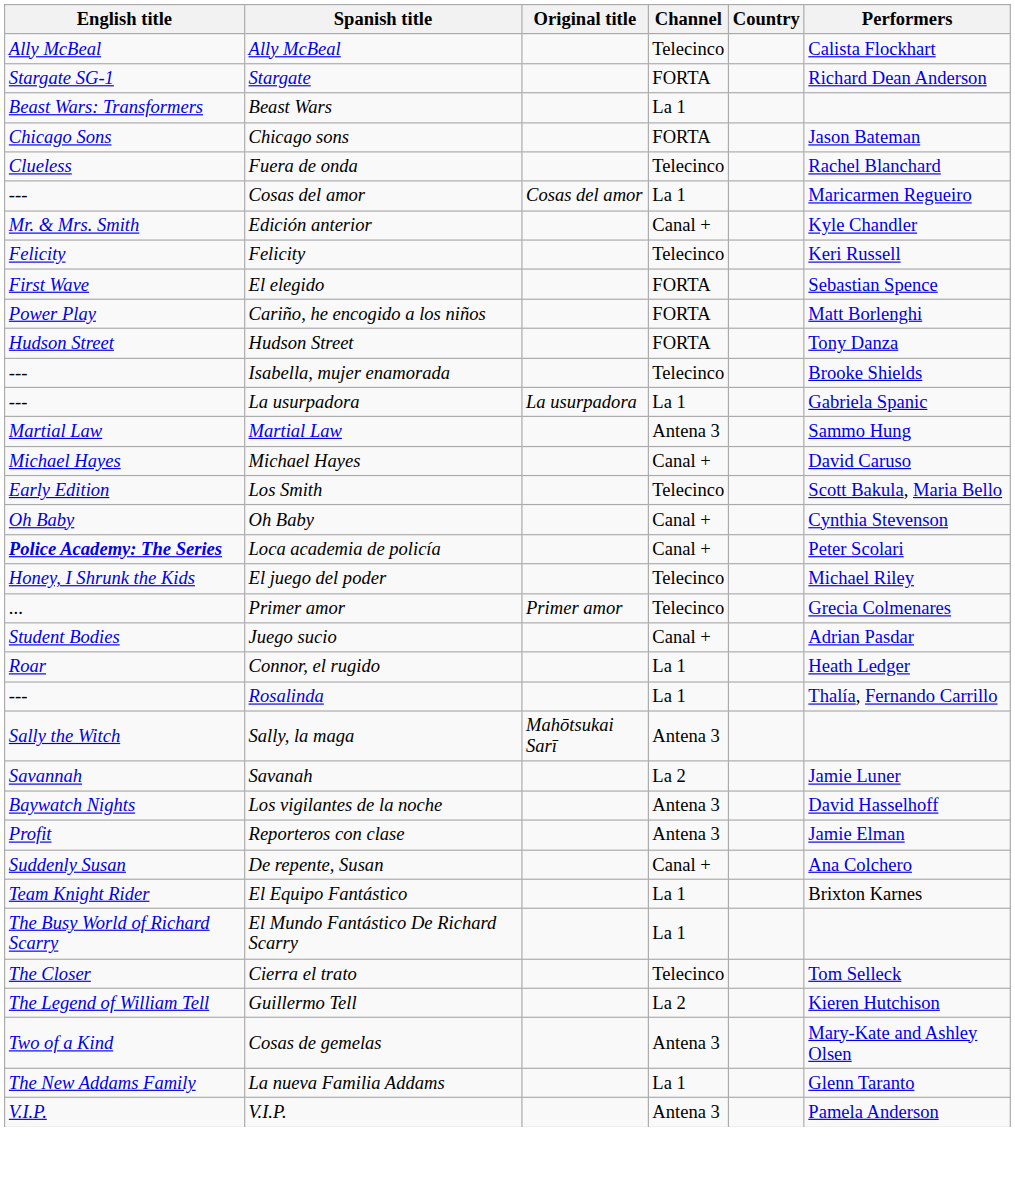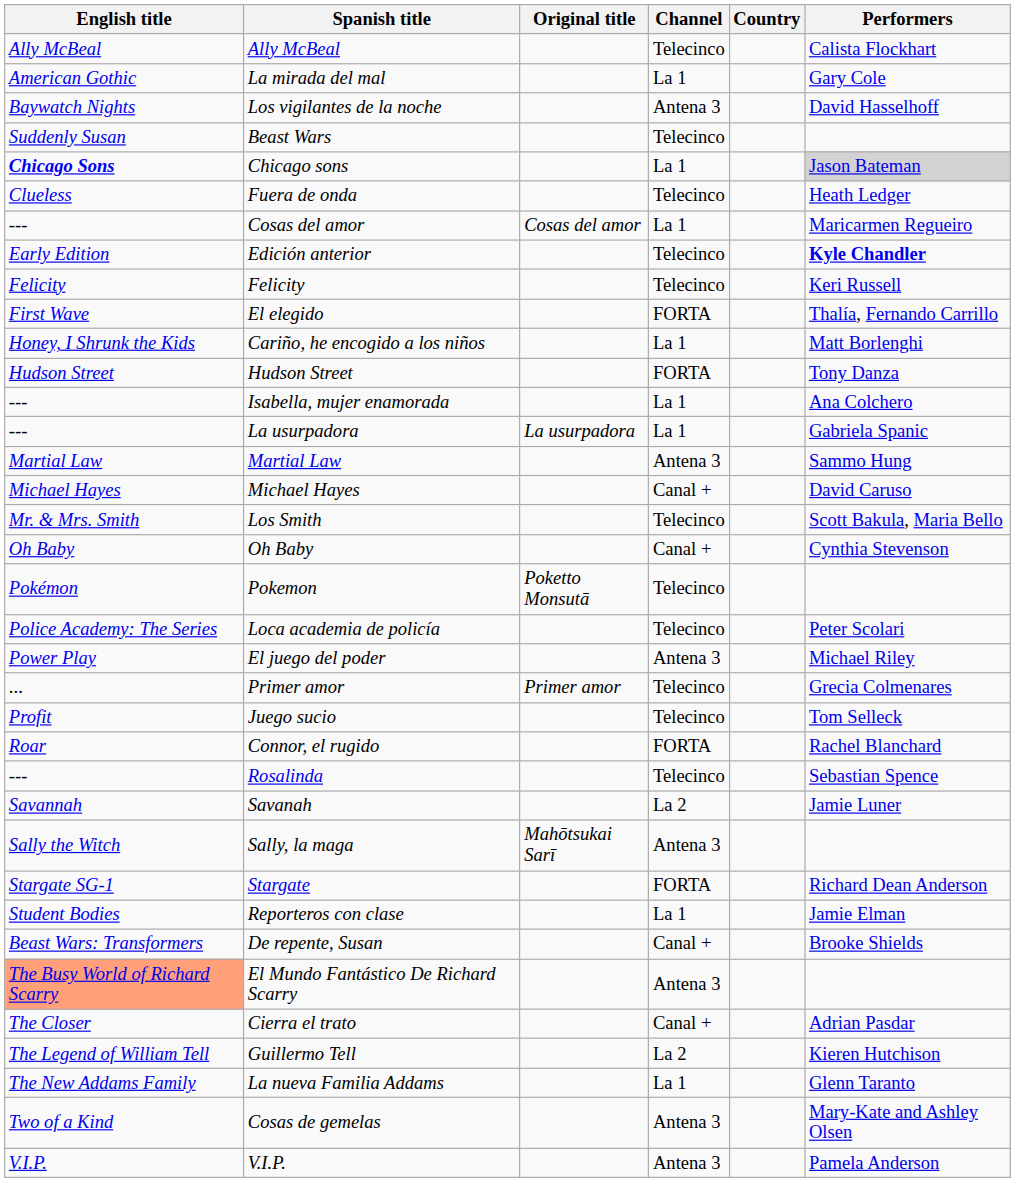 <table class="wikitable sortable">
 <tr bgcolor="#ececec" valign=top>
 <th>English title</th>
 <th>Spanish title</th>
 <th>Original title</th>
 <th>Channel</th>
 <th>Country</th>
 <th>Performers</th>
 </tr>
 <tr>
 <td><em><a href='#'>Ally McBeal</a></em></td>
 <td><em><a href='#'>Ally McBeal</a></em></td>
 <td></td>
 <td>Telecinco</td>
 <td></td>
 <td><a href='#'>Calista Flockhart</a></td>
 </tr>
 <tr>
-<td><em><a href='#'>Stargate SG-1</a></em></td>
-<td><em><a href='#'>Stargate</a></em></td>
+<td><em><a href='#'>American Gothic</a></em></td>
+<td><em>La mirada del mal</em></td>
 <td></td>
-<td>FORTA</td>
+<td>La 1</td>
 <td></td>
-<td><a href='#'>Richard Dean Anderson</a></td>
+<td><a href='#'>Gary Cole</a></td>
 </tr>
 <tr>
-<td><em><a href='#'>Beast Wars: Transformers</a></em></td>
+<td><em><a href='#'>Baywatch Nights</a></em></td>
+<td><em>Los vigilantes de la noche</em></td>
+<td></td>
+<td>Antena 3</td>
+<td></td>
+<td><a href='#'>David Hasselhoff</a></td>
+</tr>
+<tr>
+<td><em><a href='#'>Suddenly Susan</a></em></td>
 <td><em>Beast Wars</em></td>
 <td></td>
-<td>La 1</td>
+<td>Telecinco</td>
 <td></td>
 <td></td>
 </tr>
 <tr>
-<td><em><a href='#'>Chicago Sons</a></em></td>
+<td><strong><em><a href='#'>Chicago Sons</a></em></strong></td>
 <td><em>Chicago sons</em></td>
 <td></td>
-<td>FORTA</td>
+<td>La 1</td>
 <td></td>
-<td><a href='#'>Jason Bateman</a></td>
+<td style="background: lightgrey;"><a href='#'>Jason Bateman</a></td>
 </tr>
 <tr>
 <td><em><a href='#'>Clueless</a></em></td>
 <td><em>Fuera de onda</em></td>
 <td></td>
 <td>Telecinco</td>
 <td></td>
-<td><a href='#'>Rachel Blanchard</a></td>
+<td><a href='#'>Heath Ledger</a></td>
 </tr>
 <tr>
 <td>---</td>
 <td><em>Cosas del amor</em></td>
 <td><em>Cosas del amor</em></td>
 <td>La 1</td>
 <td></td>
 <td><a href='#'>Maricarmen Regueiro</a></td>
 </tr>
 <tr>
-<td><em><a href='#'>Mr. & Mrs. Smith</a></em></td>
+<td><em><a href='#'>Early Edition</a></em></td>
 <td><em>Edición anterior</em></td>
 <td></td>
-<td>Canal +</td>
+<td>Telecinco</td>
 <td></td>
-<td><a href='#'>Kyle Chandler</a></td>
+<td><strong><a href='#'>Kyle Chandler</a></strong></td>
 </tr>
 <tr>
 <td><em><a href='#'>Felicity</a></em></td>
 <td><em>Felicity</em></td>
 <td></td>
 <td>Telecinco</td>
 <td></td>
 <td><a href='#'>Keri Russell</a></td>
 </tr>
 <tr>
 <td><em><a href='#'>First Wave</a></em></td>
 <td><em>El elegido</em></td>
 <td></td>
 <td>FORTA</td>
 <td></td>
-<td><a href='#'>Sebastian Spence</a></td>
+<td><a href='#'>Thalía</a>, <a href='#'>Fernando Carrillo</a></td>
 </tr>
 <tr>
-<td><em><a href='#'>Power Play</a></em></td>
+<td><em><a href='#'>Honey, I Shrunk the Kids</a></em></td>
 <td><em>Cariño, he encogido a los niños</em></td>
 <td></td>
-<td>FORTA</td>
+<td>La 1</td>
 <td></td>
 <td><a href='#'>Matt Borlenghi</a></td>
 </tr>
 <tr>
 <td><em><a href='#'>Hudson Street</a></em></td>
 <td><em>Hudson Street</em></td>
 <td></td>
 <td>FORTA</td>
 <td></td>
 <td><a href='#'>Tony Danza</a></td>
 </tr>
 <tr>
 <td>---</td>
 <td><em>Isabella, mujer enamorada</em></td>
 <td></td>
-<td>Telecinco</td>
+<td>La 1</td>
 <td></td>
-<td><a href='#'>Brooke Shields</a></td>
+<td><a href='#'>Ana Colchero</a></td>
 </tr>
 <tr>
 <td>---</td>
 <td><em>La usurpadora</em></td>
 <td><em>La usurpadora</em></td>
 <td>La 1</td>
 <td></td>
 <td><a href='#'>Gabriela Spanic</a></td>
 </tr>
 <tr>
 <td><em><a href='#'>Martial Law</a></em></td>
 <td><em><a href='#'>Martial Law</a></em></td>
 <td></td>
 <td>Antena 3</td>
 <td></td>
 <td><a href='#'>Sammo Hung</a></td>
 </tr>
 <tr>
 <td><em><a href='#'>Michael Hayes</a></em></td>
 <td><em>Michael Hayes</em></td>
 <td></td>
 <td>Canal +</td>
 <td></td>
 <td><a href='#'>David Caruso</a></td>
 </tr>
 <tr>
-<td><em><a href='#'>Early Edition</a></em></td>
+<td><em><a href='#'>Mr. & Mrs. Smith</a></em></td>
 <td><em>Los Smith</em></td>
 <td></td>
 <td>Telecinco</td>
 <td></td>
 <td><a href='#'>Scott Bakula</a>, <a href='#'>Maria Bello</a></td>
 </tr>
 <tr>
 <td><em><a href='#'>Oh Baby</a></em></td>
 <td><em>Oh Baby</em></td>
 <td></td>
 <td>Canal +</td>
 <td></td>
 <td><a href='#'>Cynthia Stevenson</a></td>
 </tr>
 <tr>
-<td><strong><em><a href='#'>Police Academy: The Series</a></em></strong></td>
+<td><em><a href='#'>Pokémon</a></em></td>
+<td><em>Pokemon</em></td>
+<td><em>Poketto Monsutā</em></td>
+<td>Telecinco</td>
+<td></td>
+<td></td>
+</tr>
+<tr>
+<td><em><a href='#'>Police Academy: The Series</a></em></td>
 <td><em>Loca academia de policía</em></td>
 <td></td>
-<td>Canal +</td>
+<td>Telecinco</td>
 <td></td>
 <td><a href='#'>Peter Scolari</a></td>
 </tr>
 <tr>
-<td><em><a href='#'>Honey, I Shrunk the Kids</a></em></td>
+<td><em><a href='#'>Power Play</a></em></td>
 <td><em>El juego del poder</em></td>
 <td></td>
-<td>Telecinco</td>
+<td>Antena 3</td>
 <td></td>
 <td><a href='#'>Michael Riley</a></td>
 </tr>
 <tr>
 <td>...</td>
 <td><em>Primer amor</em></td>
 <td><em>Primer amor</em></td>
 <td>Telecinco</td>
 <td></td>
 <td><a href='#'>Grecia Colmenares</a></td>
 </tr>
 <tr>
-<td><em><a href='#'>Student Bodies</a></em></td>
+<td><em><a href='#'>Profit</a></em></td>
 <td><em>Juego sucio</em></td>
 <td></td>
-<td>Canal +</td>
+<td>Telecinco</td>
 <td></td>
-<td><a href='#'>Adrian Pasdar</a></td>
+<td><a href='#'>Tom Selleck</a></td>
 </tr>
 <tr>
 <td><em><a href='#'>Roar</a></em></td>
 <td><em>Connor, el rugido</em></td>
 <td></td>
-<td>La 1</td>
+<td>FORTA</td>
 <td></td>
-<td><a href='#'>Heath Ledger</a></td>
+<td><a href='#'>Rachel Blanchard</a></td>
 </tr>
 <tr>
 <td>---</td>
 <td><em><a href='#'>Rosalinda</a></em></td>
 <td></td>
-<td>La 1</td>
+<td>Telecinco</td>
 <td></td>
-<td><a href='#'>Thalía</a>, <a href='#'>Fernando Carrillo</a></td>
+<td><a href='#'>Sebastian Spence</a></td>
+</tr>
+<tr>
+<td><em><a href='#'>Savannah</a></em></td>
+<td><em>Savanah</em></td>
+<td></td>
+<td>La 2</td>
+<td></td>
+<td><a href='#'>Jamie Luner</a></td>
 </tr>
 <tr>
 <td><em><a href='#'>Sally the Witch</a></em></td>
 <td><em>Sally, la maga</em></td>
 <td><em>Mahōtsukai Sarī</em></td>
 <td>Antena 3</td>
 <td></td>
 <td></td>
 </tr>
 <tr>
-<td><em><a href='#'>Savannah</a></em></td>
-<td><em>Savanah</em></td>
+<td><em><a href='#'>Stargate SG-1</a></em></td>
+<td><em><a href='#'>Stargate</a></em></td>
 <td></td>
-<td>La 2</td>
+<td>FORTA</td>
 <td></td>
-<td><a href='#'>Jamie Luner</a></td>
+<td><a href='#'>Richard Dean Anderson</a></td>
 </tr>
 <tr>
-<td><em><a href='#'>Baywatch Nights</a></em></td>
-<td><em>Los vigilantes de la noche</em></td>
-<td></td>
-<td>Antena 3</td>
-<td></td>
-<td><a href='#'>David Hasselhoff</a></td>
-</tr>
-<tr>
-<td><em><a href='#'>Profit</a></em></td>
+<td><em><a href='#'>Student Bodies</a></em></td>
 <td><em>Reporteros con clase</em></td>
 <td></td>
-<td>Antena 3</td>
+<td>La 1</td>
 <td></td>
 <td><a href='#'>Jamie Elman</a></td>
 </tr>
 <tr>
-<td><em><a href='#'>Suddenly Susan</a></em></td>
+<td><em><a href='#'>Beast Wars: Transformers</a></em></td>
 <td><em>De repente, Susan </em></td>
 <td></td>
 <td>Canal +</td>
 <td></td>
-<td><a href='#'>Ana Colchero</a></td>
+<td><a href='#'>Brooke Shields</a></td>
 </tr>
 <tr>
-<td><em><a href='#'>Team Knight Rider</a></em></td>
-<td><em>El Equipo Fantástico</em></td>
-<td></td>
-<td>La 1</td>
-<td></td>
-<td>Brixton Karnes</td>
-</tr>
-<tr>
-<td><em><a href='#'>The Busy World of Richard Scarry</a></em></td>
+<td style="background: lightsalmon;"><em><a href='#'>The Busy World of Richard Scarry</a></em></td>
 <td><em>El Mundo Fantástico De Richard Scarry</em></td>
 <td></td>
-<td>La 1</td>
+<td>Antena 3</td>
 <td> </td>
 <td></td>
 </tr>
 <tr>
 <td><em><a href='#'>The Closer</a></em></td>
 <td><em>Cierra el trato</em></td>
 <td></td>
-<td>Telecinco</td>
+<td>Canal +</td>
 <td></td>
-<td><a href='#'>Tom Selleck</a></td>
+<td><a href='#'>Adrian Pasdar</a></td>
 </tr>
 <tr>
 <td><em><a href='#'>The Legend of William Tell</a></em></td>
 <td><em>Guillermo Tell</em></td>
 <td></td>
 <td>La 2</td>
 <td></td>
 <td><a href='#'>Kieren Hutchison</a></td>
 </tr>
 <tr>
+<td><em><a href='#'>The New Addams Family</a></em></td>
+<td><em>La nueva Familia Addams</em></td>
+<td></td>
+<td>La 1</td>
+<td></td>
+<td><a href='#'>Glenn Taranto</a></td>
+</tr>
+<tr>
 <td><em><a href='#'>Two of a Kind</a></em></td>
 <td><em>Cosas de gemelas</em></td>
 <td></td>
 <td>Antena 3</td>
 <td></td>
 <td><a href='#'>Mary-Kate and Ashley Olsen</a></td>
-</tr>
-<tr>
-<td><em><a href='#'>The New Addams Family</a></em></td>
-<td><em>La nueva Familia Addams</em></td>
-<td></td>
-<td>La 1</td>
-<td></td>
-<td><a href='#'>Glenn Taranto</a></td>
 </tr>
 <tr>
 <td><em><a href='#'>V.I.P.</a></em></td>
 <td><em>V.I.P. </em></td>
 <td></td>
 <td>Antena 3</td>
 <td></td>
 <td><a href='#'>Pamela Anderson</a></td>
 </tr>
 </table>
